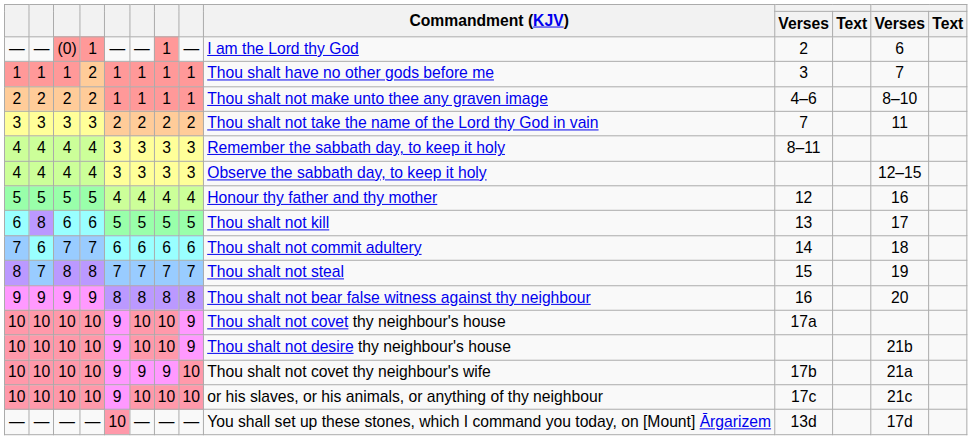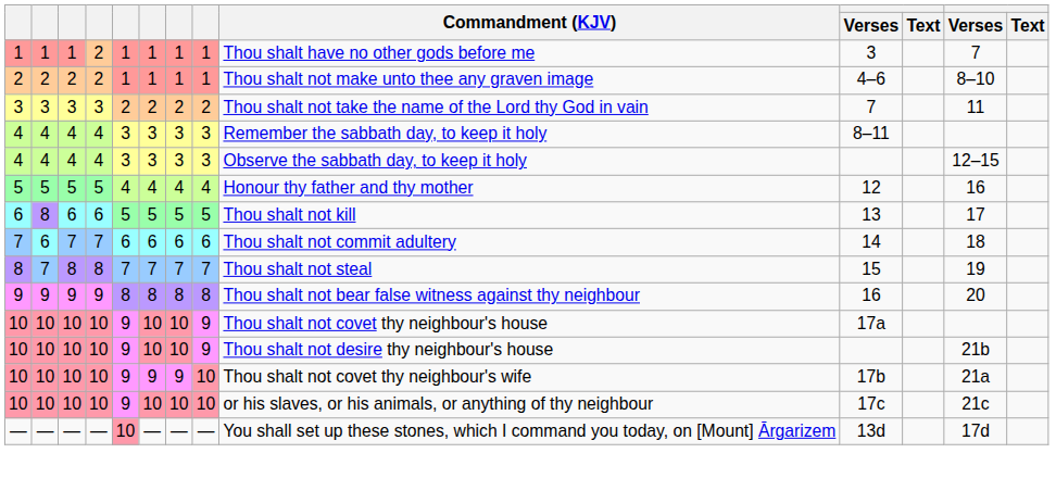 <table class="wikitable" style="text-align:center;">
 <tr>
 <th rowspan=2></th>
 <th rowspan=2></th>
 <th rowspan=2></th>
 <th rowspan=2></th>
 <th rowspan=2></th>
 <th rowspan=2></th>
 <th rowspan=2></th>
 <th rowspan=2></th>
 <th rowspan=2>Commandment (<a href='#'>KJV</a>)</th>
 <th colspan=2></th>
 <th colspan=2></th>
 </tr>
 <tr>
 <th>Verses</th>
 <th>Text</th>
 <th>Verses</th>
 <th>Text</th>
-</tr>
-<tr style="vertical-align: top;">
-<td>—</td>
-<td>—</td>
-<td style="background:#f99;">(0)</td>
-<td style="background:#f99;">1</td>
-<td>—</td>
-<td>—</td>
-<td style="background:#f99;">1</td>
-<td>—</td>
-<td style="text-align:left;"><a href='#'>I am the <span>Lord</span> thy God</a></td>
-<td>2</td>
-<td></td>
-<td>6</td>
-<td></td>
 </tr>
 <tr style="vertical-align: top;">
 <td style="background:#f99;">1</td>
 <td style="background:#f99;">1</td>
 <td style="background:#f99;">1</td>
 <td style="background:#fc9;">2</td>
 <td style="background:#f99;">1</td>
 <td style="background:#f99;">1</td>
 <td style="background:#f99;">1</td>
 <td style="background:#f99;">1</td>
 <td style="text-align:left;"><a href='#'>Thou shalt have no other gods before me</a></td>
 <td>3</td>
 <td></td>
 <td>7</td>
 <td></td>
 </tr>
 <tr style="vertical-align: top;">
 <td style="background:#fc9;">2</td>
 <td style="background:#fc9;">2</td>
 <td style="background:#fc9;">2</td>
 <td style="background:#fc9;">2</td>
 <td style="background:#f99;">1</td>
 <td style="background:#f99;">1</td>
 <td style="background:#f99;">1</td>
 <td style="background:#f99;">1</td>
 <td style="text-align:left;"><a href='#'>Thou shalt not make unto thee any graven image</a></td>
 <td>4–6</td>
 <td></td>
 <td>8–10</td>
 <td></td>
 </tr>
 <tr style="vertical-align: top;">
 <td style="background:#ff9;">3</td>
 <td style="background:#ff9;">3</td>
 <td style="background:#ff9;">3</td>
 <td style="background:#ff9;">3</td>
 <td style="background:#fc9;">2</td>
 <td style="background:#fc9;">2</td>
 <td style="background:#fc9;">2</td>
 <td style="background:#fc9;">2</td>
 <td style="text-align:left;"><a href='#'>Thou shalt not take the name of the Lord thy God in vain</a></td>
 <td>7</td>
 <td></td>
 <td>11</td>
 <td></td>
 </tr>
 <tr style="vertical-align: top;">
 <td style="background:#cf9;">4</td>
 <td style="background:#cf9;">4</td>
 <td style="background:#cf9;">4</td>
 <td style="background:#cf9;">4</td>
 <td style="background:#ff9;">3</td>
 <td style="background:#ff9;">3</td>
 <td style="background:#ff9;">3</td>
 <td style="background:#ff9;">3</td>
 <td style="text-align:left;"><a href='#'>Remember the sabbath day, to keep it holy</a></td>
 <td>8–11</td>
 <td></td>
 <td></td>
 <td></td>
 </tr>
 <tr style="vertical-align: top;">
 <td style="background:#cf9;">4</td>
 <td style="background:#cf9;">4</td>
 <td style="background:#cf9;">4</td>
 <td style="background:#cf9;">4</td>
 <td style="background:#ff9;">3</td>
 <td style="background:#ff9;">3</td>
 <td style="background:#ff9;">3</td>
 <td style="background:#ff9;">3</td>
 <td style="text-align:left;"><a href='#'>Observe the sabbath day, to keep it holy</a></td>
 <td></td>
 <td></td>
 <td>12–15</td>
 <td></td>
 </tr>
 <tr style="vertical-align: top;">
 <td style="background:#9fa;">5</td>
 <td style="background:#9fa;">5</td>
 <td style="background:#9fa;">5</td>
 <td style="background:#9fa;">5</td>
 <td style="background:#cf9;">4</td>
 <td style="background:#cf9;">4</td>
 <td style="background:#cf9;">4</td>
 <td style="background:#cf9;">4</td>
 <td style="text-align:left;"><a href='#'>Honour thy father and thy mother</a></td>
 <td>12</td>
 <td></td>
 <td>16</td>
 <td></td>
 </tr>
 <tr style="vertical-align: top;">
 <td style="background:#9ff;">6</td>
 <td style="background:#b9f;">8</td>
 <td style="background:#9ff;">6</td>
 <td style="background:#9ff;">6</td>
 <td style="background:#9fa;">5</td>
 <td style="background:#9fa;">5</td>
 <td style="background:#9fa;">5</td>
 <td style="background:#9fa;">5</td>
 <td style="text-align:left;"><a href='#'>Thou shalt not kill</a></td>
 <td>13</td>
 <td></td>
 <td>17</td>
 <td></td>
 </tr>
 <tr style="vertical-align: top;">
 <td style="background:#9cf;">7</td>
 <td style="background:#9ff;">6</td>
 <td style="background:#9cf;">7</td>
 <td style="background:#9cf;">7</td>
 <td style="background:#9ff;">6</td>
 <td style="background:#9ff;">6</td>
 <td style="background:#9ff;">6</td>
 <td style="background:#9ff;">6</td>
 <td style="text-align:left;"><a href='#'>Thou shalt not commit adultery</a></td>
 <td>14</td>
 <td></td>
 <td>18</td>
 <td></td>
 </tr>
 <tr style="vertical-align: top;">
 <td style="background:#b9f;">8</td>
 <td style="background:#9cf;">7</td>
 <td style="background:#b9f;">8</td>
 <td style="background:#b9f;">8</td>
 <td style="background:#9cf;">7</td>
 <td style="background:#9cf;">7</td>
 <td style="background:#9cf;">7</td>
 <td style="background:#9cf;">7</td>
 <td style="text-align:left;"><a href='#'>Thou shalt not steal</a></td>
 <td>15</td>
 <td></td>
 <td>19</td>
 <td></td>
 </tr>
 <tr style="vertical-align: top;">
 <td style="background:#f9f;">9</td>
 <td style="background:#f9f;">9</td>
 <td style="background:#f9f;">9</td>
 <td style="background:#f9f;">9</td>
 <td style="background:#b9f;">8</td>
 <td style="background:#b9f;">8</td>
 <td style="background:#b9f;">8</td>
 <td style="background:#b9f;">8</td>
 <td style="text-align:left;"><a href='#'>Thou shalt not bear false witness against thy neighbour</a></td>
 <td>16</td>
 <td></td>
 <td>20</td>
 <td></td>
 </tr>
 <tr style="vertical-align: top;">
 <td style="background:#f9a;">10</td>
 <td style="background:#f9a;">10</td>
 <td style="background:#f9a;">10</td>
 <td style="background:#f9a;">10</td>
 <td style="background:#f9f;">9</td>
 <td style="background:#f9a;">10</td>
 <td style="background:#f9a;">10</td>
 <td style="background:#f9f;">9</td>
 <td style="text-align:left;"><a href='#'>Thou shalt not covet</a> thy neighbour's house</td>
 <td>17a</td>
 <td></td>
 <td></td>
 <td></td>
 </tr>
 <tr style="vertical-align: top;">
 <td style="background:#f9a;">10</td>
 <td style="background:#f9a;">10</td>
 <td style="background:#f9a;">10</td>
 <td style="background:#f9a;">10</td>
 <td style="background:#f9f;">9</td>
 <td style="background:#f9a;">10</td>
 <td style="background:#f9a;">10</td>
 <td style="background:#f9f;">9</td>
 <td style="text-align:left;"><a href='#'>Thou shalt not desire</a> thy neighbour's house</td>
 <td></td>
 <td></td>
 <td>21b</td>
 <td></td>
 </tr>
 <tr style="vertical-align: top;">
 <td style="background:#f9a;">10</td>
 <td style="background:#f9a;">10</td>
 <td style="background:#f9a;">10</td>
 <td style="background:#f9a;">10</td>
 <td style="background:#f9f;">9</td>
 <td style="background:#f9f;">9</td>
 <td style="background:#f9f;">9</td>
 <td style="background:#f9a;">10</td>
 <td style="text-align:left;">Thou shalt not covet thy neighbour's wife</td>
 <td>17b</td>
 <td></td>
 <td>21a</td>
 <td></td>
 </tr>
 <tr style="vertical-align: top;">
 <td style="background:#f9a;">10</td>
 <td style="background:#f9a;">10</td>
 <td style="background:#f9a;">10</td>
 <td style="background:#f9a;">10</td>
 <td style="background:#f9f;">9</td>
 <td style="background:#f9a;">10</td>
 <td style="background:#f9a;">10</td>
 <td style="background:#f9a;">10</td>
 <td style="text-align:left;">or his slaves, or his animals, or anything of thy neighbour</td>
 <td>17c</td>
 <td></td>
 <td>21c</td>
 <td></td>
 </tr>
 <tr style="vertical-align: top;">
 <td>—</td>
 <td>—</td>
 <td>—</td>
 <td>—</td>
 <td style="background:#f9a;">10</td>
 <td>—</td>
 <td>—</td>
 <td>—</td>
 <td style="text-align:left;">You shall set up these stones, which I command you today, on [Mount] <a href='#'>Ārgarizem</a></td>
 <td>13d</td>
 <td></td>
 <td>17d</td>
 <td></td>
 </tr>
 </table>
